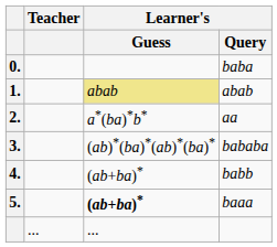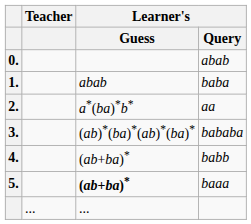 <table class="wikitable" style="float: right">
 <tr>
 <th></th>
 <th>Teacher</th>
 <th colspan="2">Learner's</th>
 </tr>
 <tr>
 <th></th>
 <th></th>
 <th>Guess</th>
 <th>Query</th>
 </tr>
 <tr>
 <th>0.</th>
 <td></td>
 <td></td>
-<td><em>baba</em></td>
+<td><em>abab</em></td>
 </tr>
 <tr>
 <th>1.</th>
 <td></td>
-<td style="background: khaki;"><em>abab</em></td>
 <td><em>abab</em></td>
+<td><em>baba</em></td>
 </tr>
 <tr>
 <th>2.</th>
 <td></td>
 <td><em>a</em><sup>*</sup>(<em>ba</em>)<sup>*</sup><em>b</em><sup>*</sup></td>
 <td><em>aa</em></td>
 </tr>
 <tr>
 <th>3.</th>
 <td></td>
 <td>(<em>ab</em>)<sup>*</sup>(<em>ba</em>)<sup>*</sup>(<em>ab</em>)<sup>*</sup>(<em>ba</em>)<sup>*</sup></td>
 <td><em>bababa</em></td>
 </tr>
 <tr>
 <th>4.</th>
 <td></td>
 <td>(<em>ab</em>+<em>ba</em>)<sup>*</sup></td>
 <td><em>babb</em></td>
 </tr>
 <tr>
 <th>5.</th>
 <td></td>
 <td><strong>(<em>ab</em>+<em>ba</em>)<sup>*</sup></strong></td>
 <td><em>baaa</em></td>
 </tr>
 <tr>
 <th></th>
 <td>...</td>
 <td>...</td>
 </tr>
 </table>
